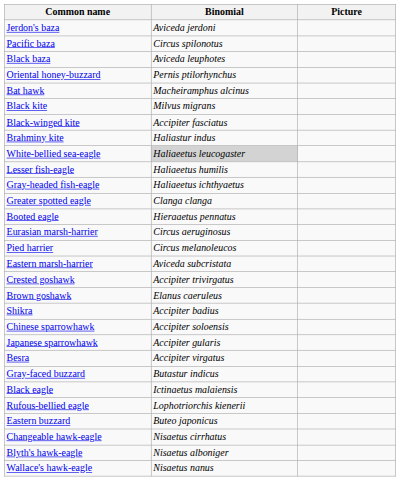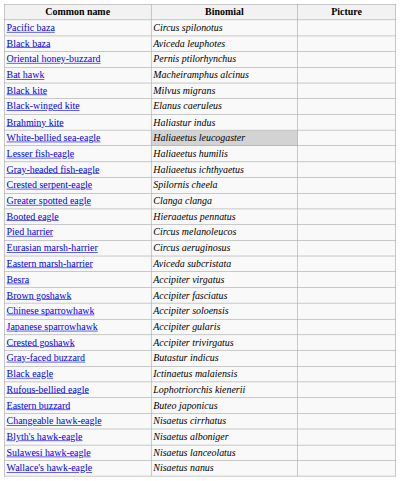 <table width=50% class="wikitable">
 <tr>
 <th width=30%>Common name</th>
 <th width=30%>Binomial</th>
 <th width=20%>Picture</th>
-</tr>
-<tr>
-<td><a href='#'>Jerdon's baza</a></td>
-<td><em>Aviceda jerdoni</em></td>
-<td></td>
 </tr>
 <tr>
 <td><a href='#'>Pacific baza</a></td>
 <td><em>Circus spilonotus</em></td>
 <td></td>
 </tr>
 <tr>
 <td><a href='#'>Black baza</a></td>
 <td><em>Aviceda leuphotes</em></td>
 <td></td>
 </tr>
 <tr>
 <td><a href='#'>Oriental honey-buzzard</a></td>
 <td><em>Pernis ptilorhynchus</em></td>
 <td></td>
 </tr>
 <tr>
 <td><a href='#'>Bat hawk</a></td>
 <td><em>Macheiramphus alcinus</em></td>
 <td></td>
 </tr>
 <tr>
 <td><a href='#'>Black kite</a></td>
 <td><em>Milvus migrans</em></td>
 <td></td>
 </tr>
 <tr>
 <td><a href='#'>Black-winged kite</a></td>
-<td><em>Accipiter fasciatus</em></td>
+<td><em>Elanus caeruleus</em></td>
 <td></td>
 </tr>
 <tr>
 <td><a href='#'>Brahminy kite</a></td>
 <td><em>Haliastur indus</em></td>
 <td></td>
 </tr>
 <tr>
 <td><a href='#'>White-bellied sea-eagle</a></td>
 <td style="background: lightgrey;"><em>Haliaeetus leucogaster</em></td>
 <td></td>
 </tr>
 <tr>
 <td><a href='#'>Lesser fish-eagle</a></td>
 <td><em>Haliaeetus humilis</em></td>
 <td></td>
 </tr>
 <tr>
 <td><a href='#'>Gray-headed fish-eagle</a></td>
 <td><em>Haliaeetus ichthyaetus</em></td>
 <td></td>
 </tr>
 <tr>
+<td><a href='#'>Crested serpent-eagle</a></td>
+<td><em>Spilornis cheela</em></td>
+<td></td>
+</tr>
+<tr>
 <td><a href='#'>Greater spotted eagle</a></td>
 <td><em>Clanga clanga</em></td>
 <td></td>
 </tr>
 <tr>
 <td><a href='#'>Booted eagle</a></td>
 <td><em>Hieraaetus pennatus</em></td>
 <td></td>
 </tr>
 <tr>
-<td><a href='#'>Eurasian marsh-harrier</a></td>
-<td><em>Circus aeruginosus</em></td>
+<td><a href='#'>Pied harrier</a></td>
+<td><em>Circus melanoleucos</em></td>
 <td></td>
 </tr>
 <tr>
-<td><a href='#'>Pied harrier</a></td>
-<td><em>Circus melanoleucos</em></td>
+<td><a href='#'>Eurasian marsh-harrier</a></td>
+<td><em>Circus aeruginosus</em></td>
 <td></td>
 </tr>
 <tr>
 <td><a href='#'>Eastern marsh-harrier</a></td>
 <td><em>Aviceda subcristata</em></td>
 <td></td>
 </tr>
 <tr>
-<td><a href='#'>Crested goshawk</a></td>
-<td><em>Accipiter trivirgatus</em></td>
+<td><a href='#'>Besra</a></td>
+<td><em>Accipiter virgatus</em></td>
 <td></td>
 </tr>
 <tr>
 <td><a href='#'>Brown goshawk</a></td>
-<td><em>Elanus caeruleus</em></td>
-<td></td>
-</tr>
-<tr>
-<td><a href='#'>Shikra</a></td>
-<td><em>Accipiter badius</em></td>
+<td><em>Accipiter fasciatus</em></td>
 <td></td>
 </tr>
 <tr>
 <td><a href='#'>Chinese sparrowhawk</a></td>
 <td><em>Accipiter soloensis</em></td>
 <td></td>
 </tr>
 <tr>
 <td><a href='#'>Japanese sparrowhawk</a></td>
 <td><em>Accipiter gularis</em></td>
 <td></td>
 </tr>
 <tr>
-<td><a href='#'>Besra</a></td>
-<td><em>Accipiter virgatus</em></td>
+<td><a href='#'>Crested goshawk</a></td>
+<td><em>Accipiter trivirgatus</em></td>
 <td></td>
 </tr>
 <tr>
 <td><a href='#'>Gray-faced buzzard</a></td>
 <td><em>Butastur indicus</em></td>
 <td></td>
 </tr>
 <tr>
 <td><a href='#'>Black eagle</a></td>
 <td><em>Ictinaetus malaiensis</em></td>
 <td></td>
 </tr>
 <tr>
 <td><a href='#'>Rufous-bellied eagle</a></td>
 <td><em>Lophotriorchis kienerii</em></td>
 <td></td>
 </tr>
 <tr>
 <td><a href='#'>Eastern buzzard</a></td>
 <td><em>Buteo japonicus</em></td>
 <td></td>
 </tr>
 <tr>
 <td><a href='#'>Changeable hawk-eagle</a></td>
 <td><em>Nisaetus cirrhatus</em></td>
 <td></td>
 </tr>
 <tr>
 <td><a href='#'>Blyth's hawk-eagle</a></td>
 <td><em>Nisaetus alboniger</em></td>
 <td></td>
 </tr>
 <tr>
+<td><a href='#'>Sulawesi hawk-eagle</a></td>
+<td><em>Nisaetus lanceolatus</em></td>
+<td></td>
+</tr>
+<tr>
 <td><a href='#'>Wallace's hawk-eagle</a></td>
 <td><em>Nisaetus nanus</em></td>
 <td></td>
 </tr>
 </table>
